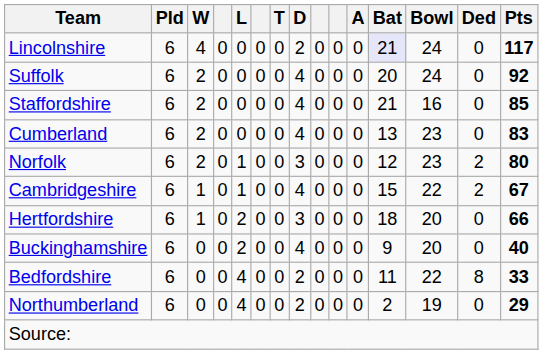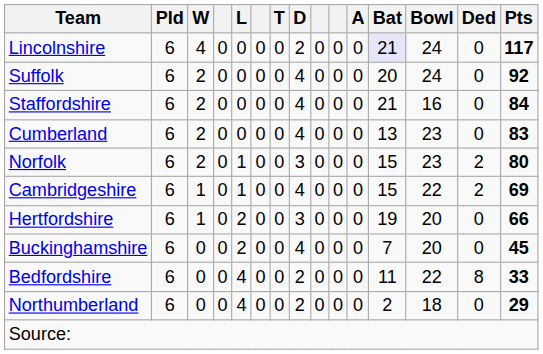 <table class="wikitable" style="text-align:center">
 <tr>
 <th>Team</th>
 <th>Pld</th>
 <th>W</th>
 <th></th>
 <th>L</th>
 <th></th>
 <th>T</th>
 <th>D</th>
 <th></th>
 <th></th>
 <th>A</th>
 <th>Bat</th>
 <th>Bowl</th>
 <th>Ded</th>
 <th>Pts</th>
 </tr>
 <tr>
 <td align=left><a href='#'>Lincolnshire</a></td>
 <td>6</td>
 <td>4</td>
 <td>0</td>
 <td>0</td>
 <td>0</td>
 <td>0</td>
 <td>2</td>
 <td>0</td>
 <td>0</td>
 <td>0</td>
 <td style="background: lavender;">21</td>
 <td>24</td>
 <td>0</td>
 <td><strong>117</strong></td>
 </tr>
 <tr>
 <td align=left><a href='#'>Suffolk</a></td>
 <td>6</td>
 <td>2</td>
 <td>0</td>
 <td>0</td>
 <td>0</td>
 <td>0</td>
 <td>4</td>
 <td>0</td>
 <td>0</td>
 <td>0</td>
 <td>20</td>
 <td>24</td>
 <td>0</td>
 <td><strong>92</strong></td>
 </tr>
 <tr>
 <td align=left><a href='#'>Staffordshire</a></td>
 <td>6</td>
 <td>2</td>
 <td>0</td>
 <td>0</td>
 <td>0</td>
 <td>0</td>
 <td>4</td>
 <td>0</td>
 <td>0</td>
 <td>0</td>
 <td>21</td>
 <td>16</td>
 <td>0</td>
-<td><strong>85</strong></td>
+<td><strong>84</strong></td>
 </tr>
 <tr>
 <td align=left><a href='#'>Cumberland</a></td>
 <td>6</td>
 <td>2</td>
 <td>0</td>
 <td>0</td>
 <td>0</td>
 <td>0</td>
 <td>4</td>
 <td>0</td>
 <td>0</td>
 <td>0</td>
 <td>13</td>
 <td>23</td>
 <td>0</td>
 <td><strong>83</strong></td>
 </tr>
 <tr>
 <td align=left><a href='#'>Norfolk</a></td>
 <td>6</td>
 <td>2</td>
 <td>0</td>
 <td>1</td>
 <td>0</td>
 <td>0</td>
 <td>3</td>
 <td>0</td>
 <td>0</td>
 <td>0</td>
-<td>12</td>
+<td>15</td>
 <td>23</td>
 <td>2</td>
 <td><strong>80</strong></td>
 </tr>
 <tr>
 <td align=left><a href='#'>Cambridgeshire</a></td>
 <td>6</td>
 <td>1</td>
 <td>0</td>
 <td>1</td>
 <td>0</td>
 <td>0</td>
 <td>4</td>
 <td>0</td>
 <td>0</td>
 <td>0</td>
 <td>15</td>
 <td>22</td>
 <td>2</td>
-<td><strong>67</strong></td>
+<td><strong>69</strong></td>
 </tr>
 <tr>
 <td align=left><a href='#'>Hertfordshire</a></td>
 <td>6</td>
 <td>1</td>
 <td>0</td>
 <td>2</td>
 <td>0</td>
 <td>0</td>
 <td>3</td>
 <td>0</td>
 <td>0</td>
 <td>0</td>
-<td>18</td>
+<td>19</td>
 <td>20</td>
 <td>0</td>
 <td><strong>66</strong></td>
 </tr>
 <tr>
 <td align=left><a href='#'>Buckinghamshire</a></td>
 <td>6</td>
 <td>0</td>
 <td>0</td>
 <td>2</td>
 <td>0</td>
 <td>0</td>
 <td>4</td>
 <td>0</td>
 <td>0</td>
 <td>0</td>
-<td>9</td>
+<td>7</td>
 <td>20</td>
 <td>0</td>
-<td><strong>40</strong></td>
+<td><strong>45</strong></td>
 </tr>
 <tr>
 <td align=left><a href='#'>Bedfordshire</a></td>
 <td>6</td>
 <td>0</td>
 <td>0</td>
 <td>4</td>
 <td>0</td>
 <td>0</td>
 <td>2</td>
 <td>0</td>
 <td>0</td>
 <td>0</td>
 <td>11</td>
 <td>22</td>
 <td>8</td>
 <td><strong>33</strong></td>
 </tr>
 <tr>
 <td align=left><a href='#'>Northumberland</a></td>
 <td>6</td>
 <td>0</td>
 <td>0</td>
 <td>4</td>
 <td>0</td>
 <td>0</td>
 <td>2</td>
 <td>0</td>
 <td>0</td>
 <td>0</td>
 <td>2</td>
-<td>19</td>
+<td>18</td>
 <td>0</td>
 <td><strong>29</strong></td>
 </tr>
 <tr>
 <td colspan=15 align="left">Source:</td>
 </tr>
 </table>
